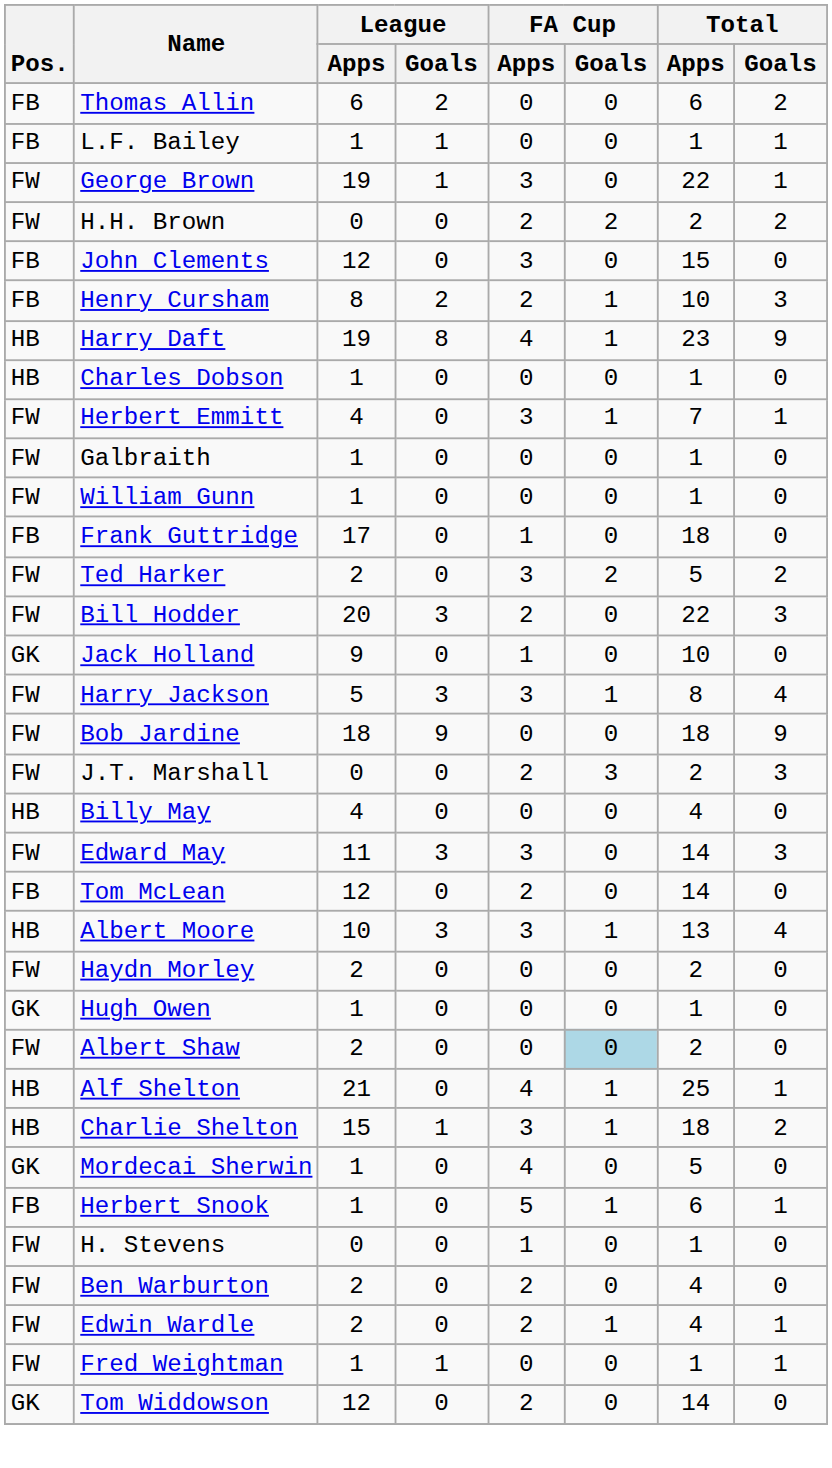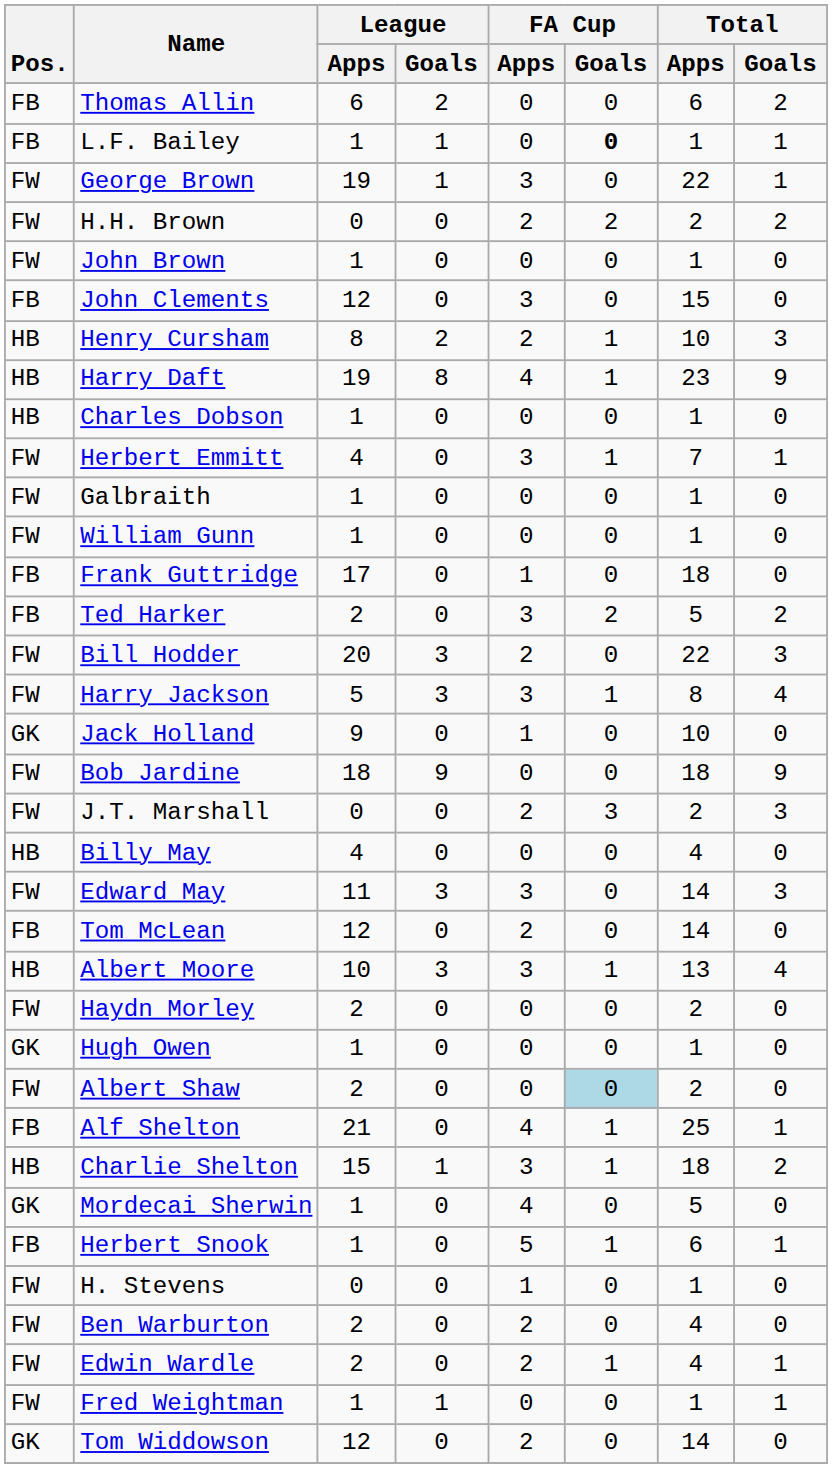 <table class="wikitable" style="text-align:center">
 <tr>
 <th rowspan="2" valign="bottom">Pos.</th>
 <th rowspan="2">Name</th>
 <th colspan="2" width="85">League</th>
 <th colspan="2" width="85">FA Cup</th>
 <th colspan="2" width="85">Total</th>
 </tr>
 <tr>
 <th>Apps</th>
 <th>Goals</th>
 <th>Apps</th>
 <th>Goals</th>
 <th>Apps</th>
 <th>Goals</th>
 </tr>
 <tr>
 <td align="left">FB</td>
 <td align="left"> <a href='#'>Thomas Allin</a></td>
 <td>6</td>
 <td>2</td>
 <td>0</td>
 <td>0</td>
 <td>6</td>
 <td>2</td>
 </tr>
 <tr>
 <td align="left">FB</td>
 <td align="left"> L.F. Bailey</td>
 <td>1</td>
 <td>1</td>
 <td>0</td>
-<td>0</td>
+<td><strong>0</strong></td>
 <td>1</td>
 <td>1</td>
 </tr>
 <tr>
 <td align="left">FW</td>
 <td align="left"> <a href='#'>George Brown</a></td>
 <td>19</td>
 <td>1</td>
 <td>3</td>
 <td>0</td>
 <td>22</td>
 <td>1</td>
 </tr>
 <tr>
 <td align="left">FW</td>
 <td align="left"> H.H. Brown</td>
 <td>0</td>
 <td>0</td>
 <td>2</td>
 <td>2</td>
 <td>2</td>
 <td>2</td>
 </tr>
 <tr>
+<td align="left">FW</td>
+<td align="left"> <a href='#'>John Brown</a></td>
+<td>1</td>
+<td>0</td>
+<td>0</td>
+<td>0</td>
+<td>1</td>
+<td>0</td>
+</tr>
+<tr>
 <td align="left">FB</td>
 <td align="left"> <a href='#'>John Clements</a></td>
 <td>12</td>
 <td>0</td>
 <td>3</td>
 <td>0</td>
 <td>15</td>
 <td>0</td>
 </tr>
 <tr>
-<td align="left">FB</td>
+<td align="left">HB</td>
 <td align="left"> <a href='#'>Henry Cursham</a></td>
 <td>8</td>
 <td>2</td>
 <td>2</td>
 <td>1</td>
 <td>10</td>
 <td>3</td>
 </tr>
 <tr>
 <td align="left">HB</td>
 <td align="left"> <a href='#'>Harry Daft</a></td>
 <td>19</td>
 <td>8</td>
 <td>4</td>
 <td>1</td>
 <td>23</td>
 <td>9</td>
 </tr>
 <tr>
 <td align="left">HB</td>
 <td align="left"> <a href='#'>Charles Dobson</a></td>
 <td>1</td>
 <td>0</td>
 <td>0</td>
 <td>0</td>
 <td>1</td>
 <td>0</td>
 </tr>
 <tr>
 <td align="left">FW</td>
 <td align="left"> <a href='#'>Herbert Emmitt</a></td>
 <td>4</td>
 <td>0</td>
 <td>3</td>
 <td>1</td>
 <td>7</td>
 <td>1</td>
 </tr>
 <tr>
 <td align="left">FW</td>
 <td align="left"> Galbraith</td>
 <td>1</td>
 <td>0</td>
 <td>0</td>
 <td>0</td>
 <td>1</td>
 <td>0</td>
 </tr>
 <tr>
 <td align="left">FW</td>
 <td align="left"> <a href='#'>William Gunn</a></td>
 <td>1</td>
 <td>0</td>
 <td>0</td>
 <td>0</td>
 <td>1</td>
 <td>0</td>
 </tr>
 <tr>
 <td align="left">FB</td>
 <td align="left"> <a href='#'>Frank Guttridge</a></td>
 <td>17</td>
 <td>0</td>
 <td>1</td>
 <td>0</td>
 <td>18</td>
 <td>0</td>
 </tr>
 <tr>
-<td align="left">FW</td>
+<td align="left">FB</td>
 <td align="left"> <a href='#'>Ted Harker</a></td>
 <td>2</td>
 <td>0</td>
 <td>3</td>
 <td>2</td>
 <td>5</td>
 <td>2</td>
 </tr>
 <tr>
 <td align="left">FW</td>
 <td align="left"> <a href='#'>Bill Hodder</a></td>
 <td>20</td>
 <td>3</td>
 <td>2</td>
 <td>0</td>
 <td>22</td>
 <td>3</td>
 </tr>
 <tr>
+<td align="left">FW</td>
+<td align="left"> <a href='#'>Harry Jackson</a></td>
+<td>5</td>
+<td>3</td>
+<td>3</td>
+<td>1</td>
+<td>8</td>
+<td>4</td>
+</tr>
+<tr>
 <td align="left">GK</td>
 <td align="left"> <a href='#'>Jack Holland</a></td>
 <td>9</td>
 <td>0</td>
 <td>1</td>
 <td>0</td>
 <td>10</td>
 <td>0</td>
-</tr>
-<tr>
-<td align="left">FW</td>
-<td align="left"> <a href='#'>Harry Jackson</a></td>
-<td>5</td>
-<td>3</td>
-<td>3</td>
-<td>1</td>
-<td>8</td>
-<td>4</td>
 </tr>
 <tr>
 <td align="left">FW</td>
 <td align="left"> <a href='#'>Bob Jardine</a></td>
 <td>18</td>
 <td>9</td>
 <td>0</td>
 <td>0</td>
 <td>18</td>
 <td>9</td>
 </tr>
 <tr>
 <td align="left">FW</td>
 <td align="left"> J.T. Marshall</td>
 <td>0</td>
 <td>0</td>
 <td>2</td>
 <td>3</td>
 <td>2</td>
 <td>3</td>
 </tr>
 <tr>
 <td align="left">HB</td>
 <td align="left"> <a href='#'>Billy May</a></td>
 <td>4</td>
 <td>0</td>
 <td>0</td>
 <td>0</td>
 <td>4</td>
 <td>0</td>
 </tr>
 <tr>
 <td align="left">FW</td>
 <td align="left"> <a href='#'>Edward May</a></td>
 <td>11</td>
 <td>3</td>
 <td>3</td>
 <td>0</td>
 <td>14</td>
 <td>3</td>
 </tr>
 <tr>
 <td align="left">FB</td>
 <td align="left"> <a href='#'>Tom McLean</a></td>
 <td>12</td>
 <td>0</td>
 <td>2</td>
 <td>0</td>
 <td>14</td>
 <td>0</td>
 </tr>
 <tr>
 <td align="left">HB</td>
 <td align="left"> <a href='#'>Albert Moore</a></td>
 <td>10</td>
 <td>3</td>
 <td>3</td>
 <td>1</td>
 <td>13</td>
 <td>4</td>
 </tr>
 <tr>
 <td align="left">FW</td>
 <td align="left"> <a href='#'>Haydn Morley</a></td>
 <td>2</td>
 <td>0</td>
 <td>0</td>
 <td>0</td>
 <td>2</td>
 <td>0</td>
 </tr>
 <tr>
 <td align="left">GK</td>
 <td align="left"> <a href='#'>Hugh Owen</a></td>
 <td>1</td>
 <td>0</td>
 <td>0</td>
 <td>0</td>
 <td>1</td>
 <td>0</td>
 </tr>
 <tr>
 <td align="left">FW</td>
 <td align="left"> <a href='#'>Albert Shaw</a></td>
 <td>2</td>
 <td>0</td>
 <td>0</td>
 <td style="background: lightblue;">0</td>
 <td>2</td>
 <td>0</td>
 </tr>
 <tr>
-<td align="left">HB</td>
+<td align="left">FB</td>
 <td align="left"> <a href='#'>Alf Shelton</a></td>
 <td>21</td>
 <td>0</td>
 <td>4</td>
 <td>1</td>
 <td>25</td>
 <td>1</td>
 </tr>
 <tr>
 <td align="left">HB</td>
 <td align="left"> <a href='#'>Charlie Shelton</a></td>
 <td>15</td>
 <td>1</td>
 <td>3</td>
 <td>1</td>
 <td>18</td>
 <td>2</td>
 </tr>
 <tr>
 <td align="left">GK</td>
 <td align="left"> <a href='#'>Mordecai Sherwin</a></td>
 <td>1</td>
 <td>0</td>
 <td>4</td>
 <td>0</td>
 <td>5</td>
 <td>0</td>
 </tr>
 <tr>
 <td align="left">FB</td>
 <td align="left"> <a href='#'>Herbert Snook</a></td>
 <td>1</td>
 <td>0</td>
 <td>5</td>
 <td>1</td>
 <td>6</td>
 <td>1</td>
 </tr>
 <tr>
 <td align="left">FW</td>
 <td align="left"> H. Stevens</td>
 <td>0</td>
 <td>0</td>
 <td>1</td>
 <td>0</td>
 <td>1</td>
 <td>0</td>
 </tr>
 <tr>
 <td align="left">FW</td>
 <td align="left"> <a href='#'>Ben Warburton</a></td>
 <td>2</td>
 <td>0</td>
 <td>2</td>
 <td>0</td>
 <td>4</td>
 <td>0</td>
 </tr>
 <tr>
 <td align="left">FW</td>
 <td align="left"> <a href='#'>Edwin Wardle</a></td>
 <td>2</td>
 <td>0</td>
 <td>2</td>
 <td>1</td>
 <td>4</td>
 <td>1</td>
 </tr>
 <tr>
 <td align="left">FW</td>
 <td align="left"> <a href='#'>Fred Weightman</a></td>
 <td>1</td>
 <td>1</td>
 <td>0</td>
 <td>0</td>
 <td>1</td>
 <td>1</td>
 </tr>
 <tr>
 <td align="left">GK</td>
 <td align="left"> <a href='#'>Tom Widdowson</a></td>
 <td>12</td>
 <td>0</td>
 <td>2</td>
 <td>0</td>
 <td>14</td>
 <td>0</td>
 </tr>
 <tr>
 </tr>
 </table>
